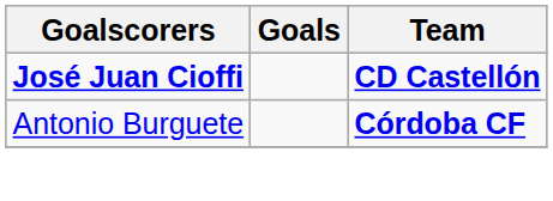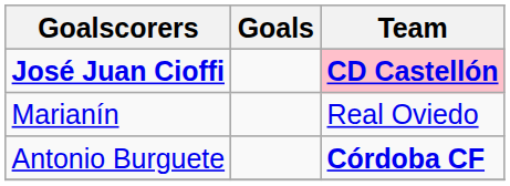 <table class="wikitable sortable" style="font-size:95%;">
 <tr>
 <th>Goalscorers</th>
 <th>Goals</th>
 <th>Team</th>
 </tr>
 <tr>
 <td> <strong><a href='#'>José Juan Cioffi</a> </strong></td>
 <td></td>
-<td><strong><a href='#'>CD Castellón</a></strong></td>
+<td style="background: pink;"><strong><a href='#'>CD Castellón</a></strong></td>
+</tr>
+<tr>
+<td> <a href='#'>Marianín</a></td>
+<td></td>
+<td><a href='#'>Real Oviedo</a></td>
 </tr>
 <tr>
 <td> <a href='#'>Antonio Burguete</a></td>
 <td></td>
 <td><strong><a href='#'>Córdoba CF</a></strong></td>
 </tr>
 <tr>
 </tr>
 </table>
